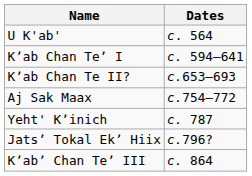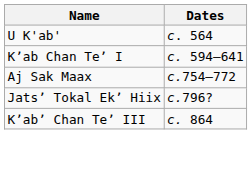 <table class="wikitable">
 <tr>
 <th>Name</th>
 <th>Dates</th>
 </tr>
 <tr>
 <td>U K'ab'</td>
 <td><em>c</em>. 564</td>
 </tr>
 <tr>
 <td>Kʼab Chan Teʼ I</td>
 <td><em>c.</em> 594–641</td>
 </tr>
 <tr>
-<td>Kʼab Chan Te II?</td>
-<td><em>c.</em>653–693</td>
-</tr>
-<tr>
 <td>Aj Sak Maax</td>
 <td><em>c.</em>754–772</td>
-</tr>
-<tr>
-<td>Yeht' Kʼinich</td>
-<td><em>c.</em> 787</td>
 </tr>
 <tr>
 <td>Jatsʼ Tokal Ekʼ Hiix</td>
 <td><em>c.</em>796?</td>
 </tr>
 <tr>
 <td>Kʼabʼ Chan Teʼ III</td>
 <td><em>c.</em> 864</td>
 </tr>
 </table>
